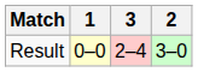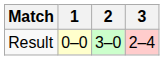 <table class="wikitable">
 <tr>
 <th>Match</th>
 <th>1</th>
+<th>2</th>
 <th>3</th>
-<th>2</th>
 </tr>
 <tr>
 <td>Result</td>
 <td style="background:#ffc;">0–0</td>
+<td style="background:#cfc;">3–0</td>
 <td style="background:#fcc;">2–4</td>
-<td style="background:#cfc;">3–0</td>
 </tr>
 </table>
